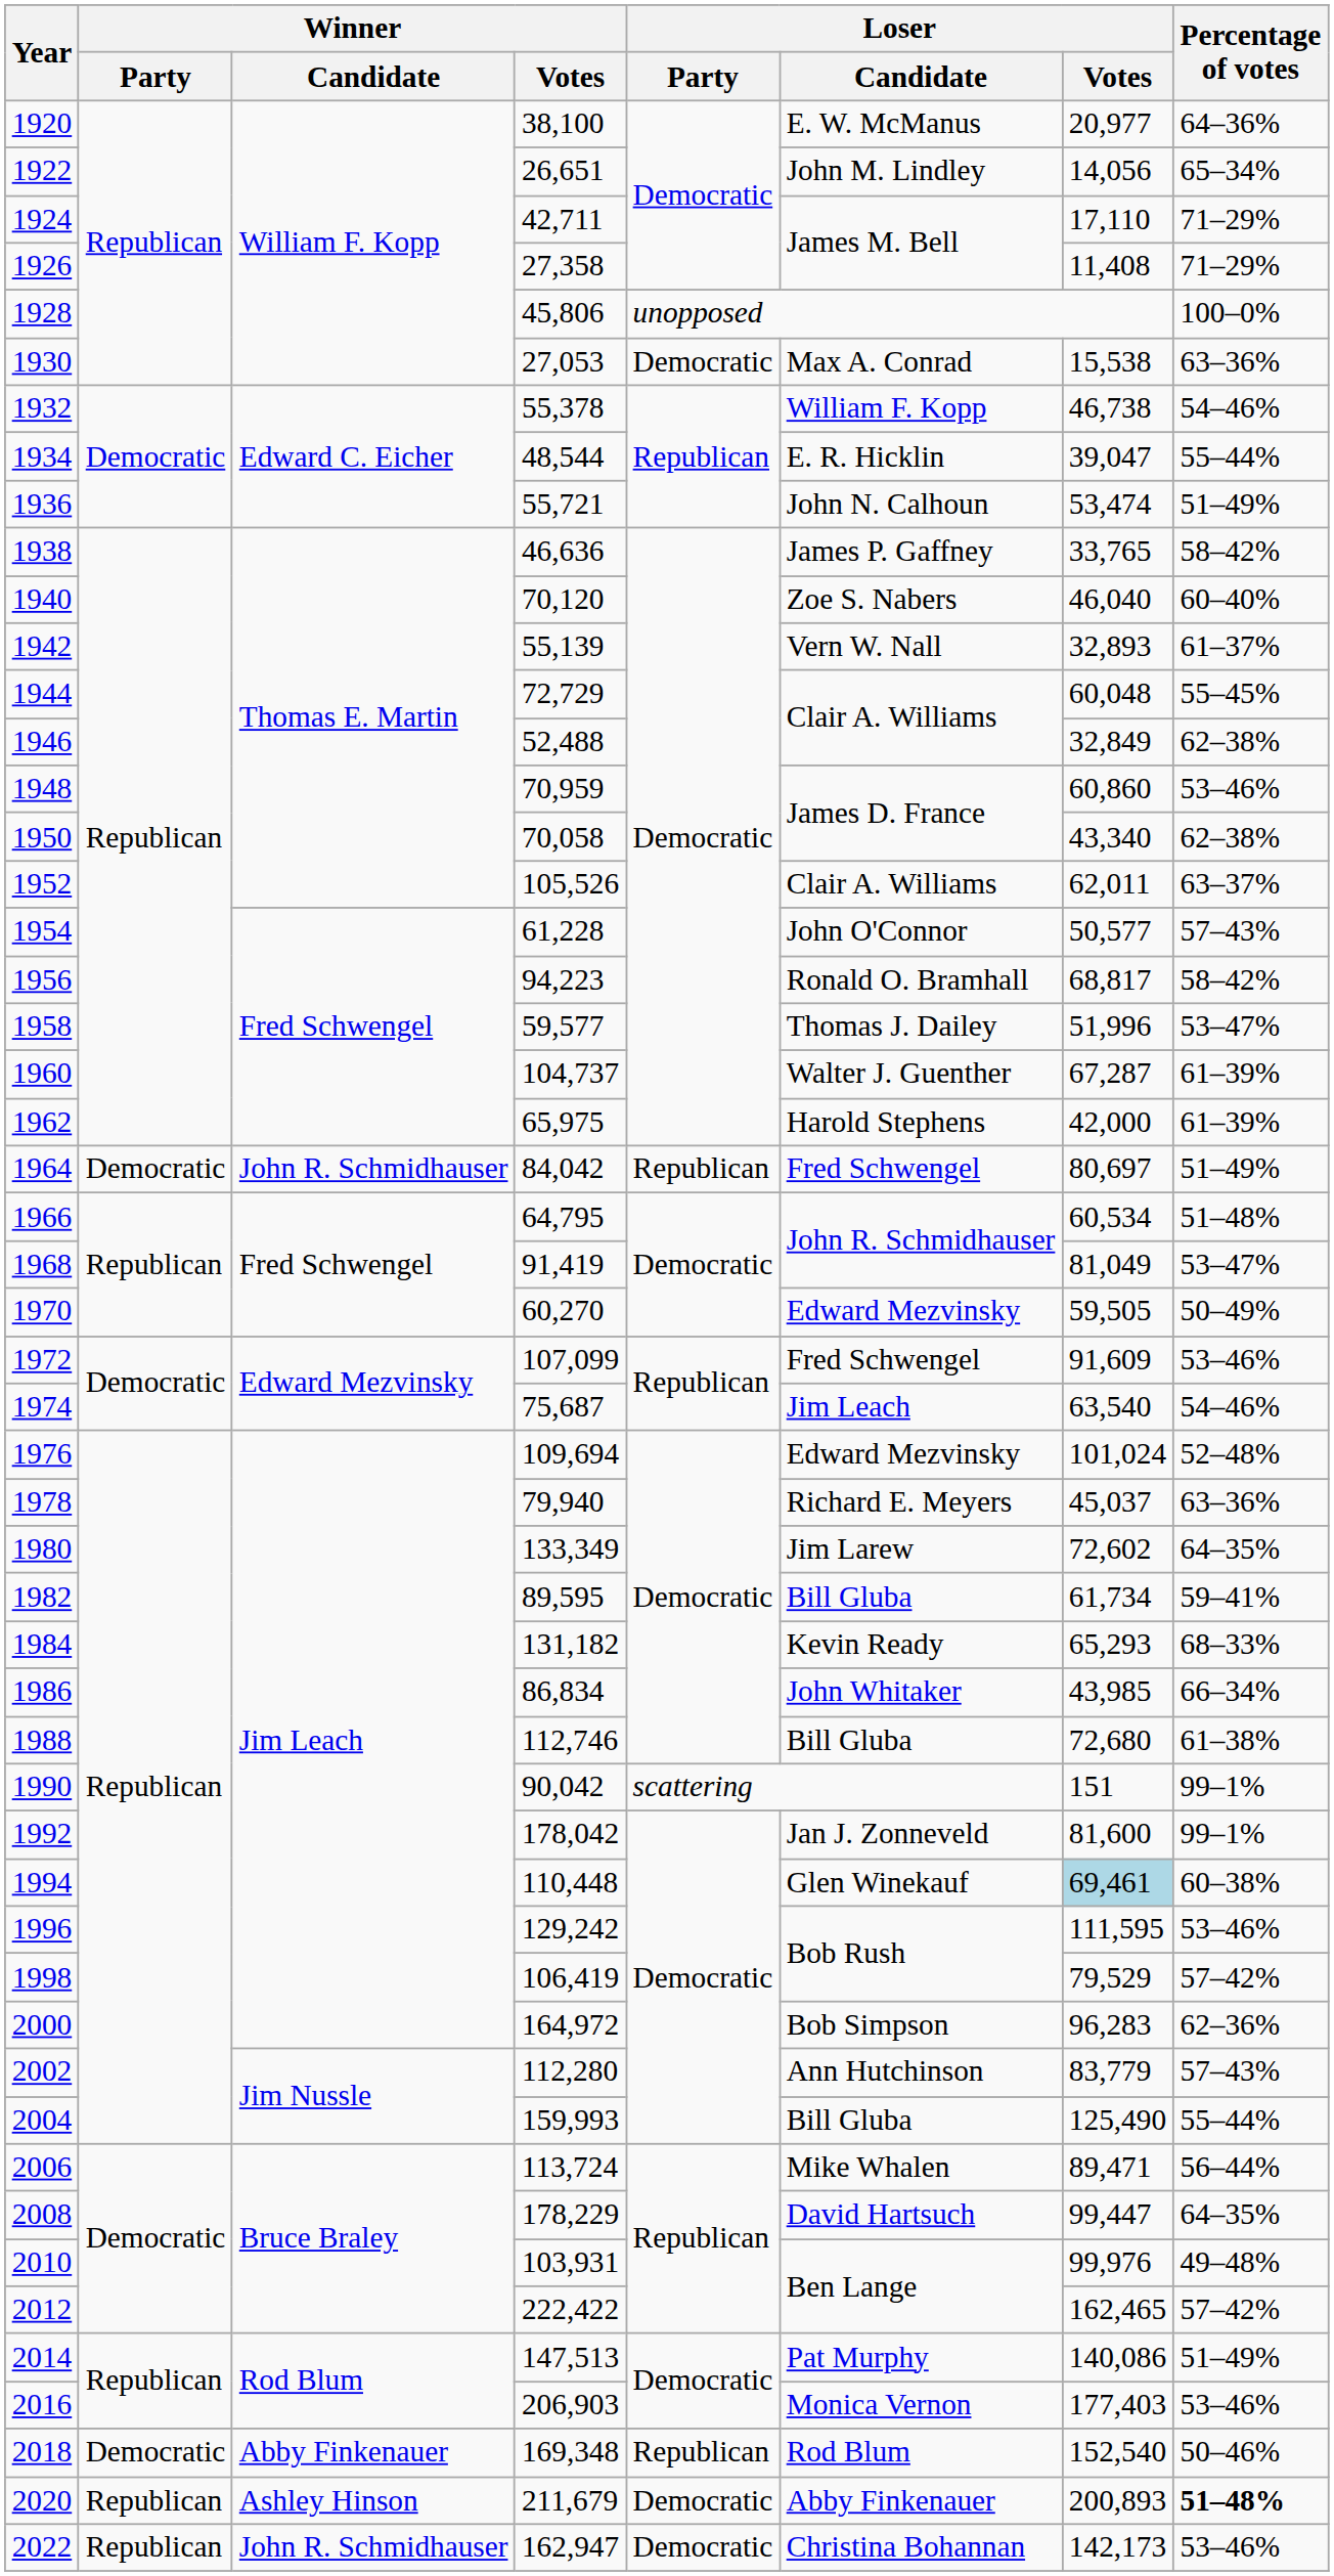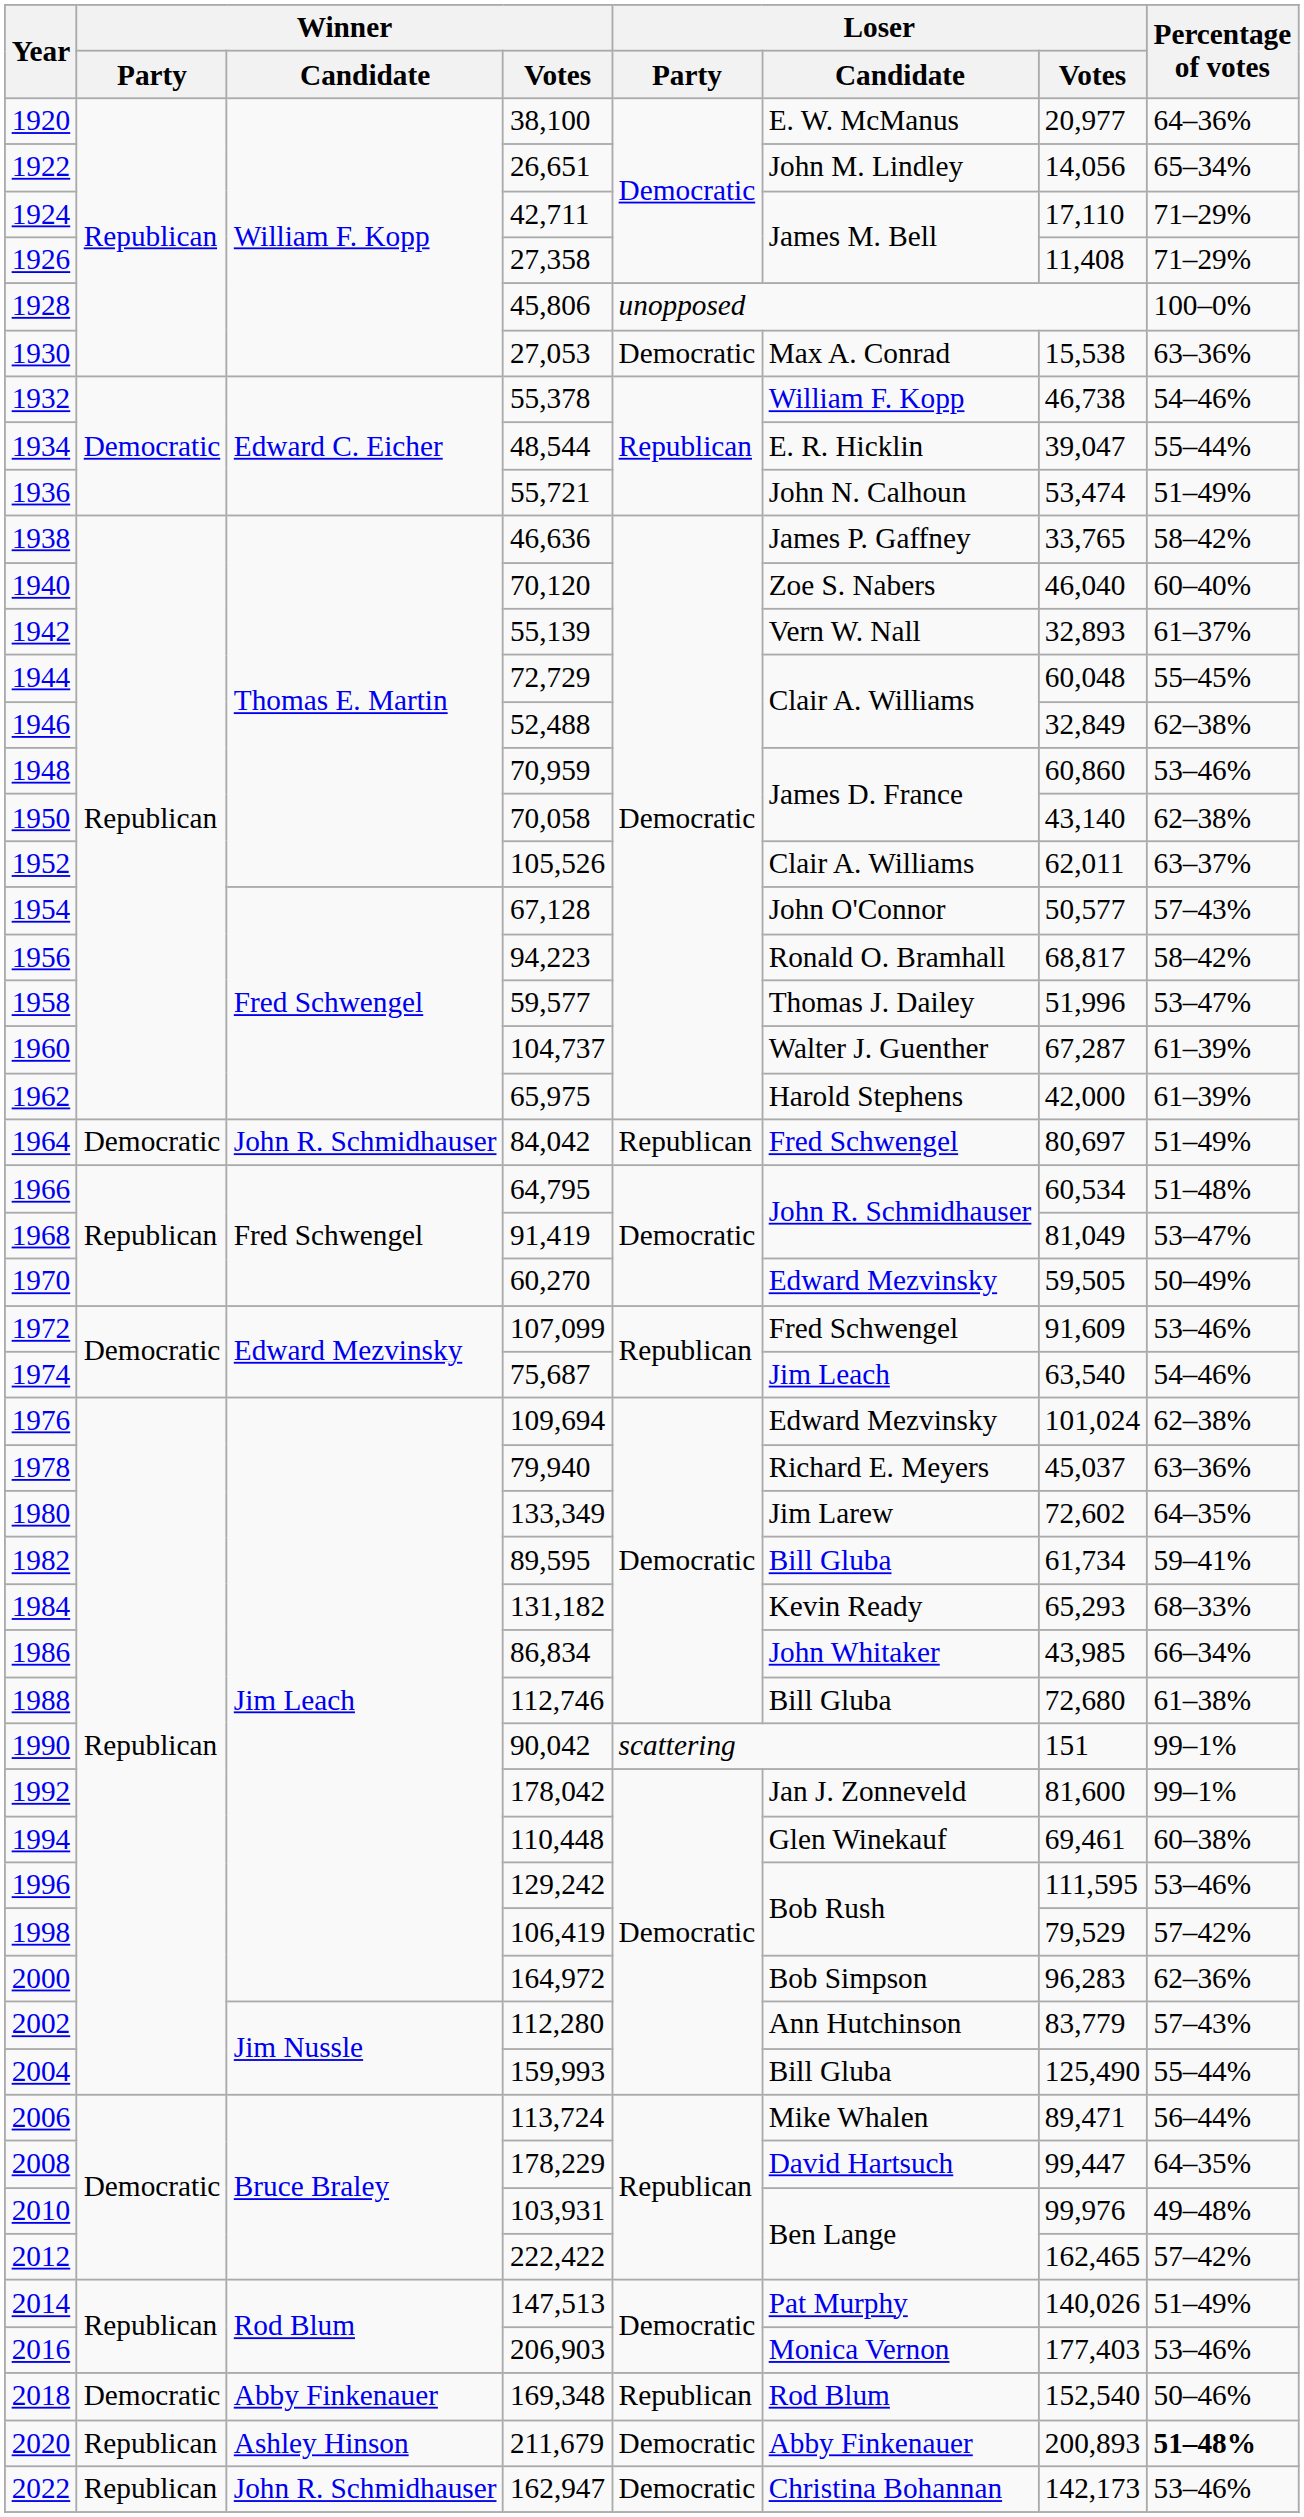 <table class=wikitable>
 <tr>
 <th rowspan=2>Year</th>
 <th colspan=3>Winner</th>
 <th colspan=3>Loser</th>
 <th rowspan=2>Percentage<br>of votes</th>
 </tr>
 <tr>
 <th>Party</th>
 <th>Candidate</th>
 <th>Votes</th>
 <th>Party</th>
 <th>Candidate</th>
 <th>Votes</th>
 </tr>
 <tr>
 <td><a href='#'>1920</a></td>
 <td rowspan=6 ><a href='#'>Republican</a></td>
 <td rowspan=6><a href='#'>William F. Kopp</a></td>
 <td>38,100</td>
 <td rowspan=4 ><a href='#'>Democratic</a></td>
 <td>E. W. McManus</td>
 <td>20,977</td>
 <td>64–36%</td>
 </tr>
 <tr>
 <td><a href='#'>1922</a></td>
 <td>26,651</td>
 <td>John M. Lindley</td>
 <td>14,056</td>
 <td>65–34%</td>
 </tr>
 <tr>
 <td><a href='#'>1924</a></td>
 <td>42,711</td>
 <td rowspan=2>James M. Bell</td>
 <td>17,110</td>
 <td>71–29%</td>
 </tr>
 <tr>
 <td><a href='#'>1926</a></td>
 <td>27,358</td>
 <td>11,408</td>
 <td>71–29%</td>
 </tr>
 <tr>
 <td><a href='#'>1928</a></td>
 <td>45,806</td>
 <td colspan=3><em>unopposed</em></td>
 <td>100–0%</td>
 </tr>
 <tr>
 <td><a href='#'>1930</a></td>
 <td>27,053</td>
 <td>Democratic</td>
 <td>Max A. Conrad</td>
 <td>15,538</td>
 <td>63–36%</td>
 </tr>
 <tr>
 <td><a href='#'>1932</a></td>
 <td rowspan=3 ><a href='#'>Democratic</a></td>
 <td rowspan=3><a href='#'>Edward C. Eicher</a></td>
 <td>55,378</td>
 <td rowspan=3 ><a href='#'>Republican</a></td>
 <td><a href='#'>William F. Kopp</a></td>
 <td>46,738</td>
 <td>54–46%</td>
 </tr>
 <tr>
 <td><a href='#'>1934</a></td>
 <td>48,544</td>
 <td>E. R. Hicklin</td>
 <td>39,047</td>
 <td>55–44%</td>
 </tr>
 <tr>
 <td><a href='#'>1936</a></td>
 <td>55,721</td>
 <td>John N. Calhoun</td>
 <td>53,474</td>
 <td>51–49%</td>
 </tr>
 <tr>
 <td><a href='#'>1938</a></td>
 <td rowspan=13 >Republican</td>
 <td rowspan=8><a href='#'>Thomas E. Martin</a></td>
 <td>46,636</td>
 <td rowspan=13 >Democratic</td>
 <td>James P. Gaffney</td>
 <td>33,765</td>
 <td>58–42%</td>
 </tr>
 <tr>
 <td><a href='#'>1940</a></td>
 <td>70,120</td>
 <td>Zoe S. Nabers</td>
 <td>46,040</td>
 <td>60–40%</td>
 </tr>
 <tr>
 <td><a href='#'>1942</a></td>
 <td>55,139</td>
 <td>Vern W. Nall</td>
 <td>32,893</td>
 <td>61–37%</td>
 </tr>
 <tr>
 <td><a href='#'>1944</a></td>
 <td>72,729</td>
 <td rowspan=2>Clair A. Williams</td>
 <td>60,048</td>
 <td>55–45%</td>
 </tr>
 <tr>
 <td><a href='#'>1946</a></td>
 <td>52,488</td>
 <td>32,849</td>
 <td>62–38%</td>
 </tr>
 <tr>
 <td><a href='#'>1948</a></td>
 <td>70,959</td>
 <td rowspan=2>James D. France</td>
 <td>60,860</td>
 <td>53–46%</td>
 </tr>
 <tr>
 <td><a href='#'>1950</a></td>
 <td>70,058</td>
-<td>43,340</td>
+<td>43,140</td>
 <td>62–38%</td>
 </tr>
 <tr>
 <td><a href='#'>1952</a></td>
 <td>105,526</td>
 <td>Clair A. Williams</td>
 <td>62,011</td>
 <td>63–37%</td>
 </tr>
 <tr>
 <td><a href='#'>1954</a></td>
 <td rowspan=5><a href='#'>Fred Schwengel</a></td>
-<td>61,228</td>
+<td>67,128</td>
 <td>John O'Connor</td>
 <td>50,577</td>
 <td>57–43%</td>
 </tr>
 <tr>
 <td><a href='#'>1956</a></td>
 <td>94,223</td>
 <td>Ronald O. Bramhall</td>
 <td>68,817</td>
 <td>58–42%</td>
 </tr>
 <tr>
 <td><a href='#'>1958</a></td>
 <td>59,577</td>
 <td>Thomas J. Dailey</td>
 <td>51,996</td>
 <td>53–47%</td>
 </tr>
 <tr>
 <td><a href='#'>1960</a></td>
 <td>104,737</td>
 <td>Walter J. Guenther</td>
 <td>67,287</td>
 <td>61–39%</td>
 </tr>
 <tr>
 <td><a href='#'>1962</a></td>
 <td>65,975</td>
 <td>Harold Stephens</td>
 <td>42,000</td>
 <td>61–39%</td>
 </tr>
 <tr>
 <td><a href='#'>1964</a></td>
 <td>Democratic</td>
 <td><a href='#'>John R. Schmidhauser</a></td>
 <td>84,042</td>
 <td>Republican</td>
 <td><a href='#'>Fred Schwengel</a></td>
 <td>80,697</td>
 <td>51–49%</td>
 </tr>
 <tr>
 <td><a href='#'>1966</a></td>
 <td rowspan=3 >Republican</td>
 <td rowspan=3>Fred Schwengel</td>
 <td>64,795</td>
 <td rowspan=3 >Democratic</td>
 <td rowspan=2><a href='#'>John R. Schmidhauser</a></td>
 <td>60,534</td>
 <td>51–48%</td>
 </tr>
 <tr>
 <td><a href='#'>1968</a></td>
 <td>91,419</td>
 <td>81,049</td>
 <td>53–47%</td>
 </tr>
 <tr>
 <td><a href='#'>1970</a></td>
 <td>60,270</td>
 <td><a href='#'>Edward Mezvinsky</a></td>
 <td>59,505</td>
 <td>50–49%</td>
 </tr>
 <tr>
 <td><a href='#'>1972</a></td>
 <td rowspan=2 >Democratic</td>
 <td rowspan=2><a href='#'>Edward Mezvinsky</a></td>
 <td>107,099</td>
 <td rowspan=2 >Republican</td>
 <td>Fred Schwengel</td>
 <td>91,609</td>
 <td>53–46%</td>
 </tr>
 <tr>
 <td><a href='#'>1974</a></td>
 <td>75,687</td>
 <td><a href='#'>Jim Leach</a></td>
 <td>63,540</td>
 <td>54–46%</td>
 </tr>
 <tr>
 <td><a href='#'>1976</a></td>
 <td rowspan=15 >Republican</td>
 <td rowspan=13><a href='#'>Jim Leach</a></td>
 <td>109,694</td>
 <td rowspan=7 >Democratic</td>
 <td>Edward Mezvinsky</td>
 <td>101,024</td>
-<td>52–48%</td>
+<td>62–38%</td>
 </tr>
 <tr>
 <td><a href='#'>1978</a></td>
 <td>79,940</td>
 <td>Richard E. Meyers</td>
 <td>45,037</td>
 <td>63–36%</td>
 </tr>
 <tr>
 <td><a href='#'>1980</a></td>
 <td>133,349</td>
 <td>Jim Larew</td>
 <td>72,602</td>
 <td>64–35%</td>
 </tr>
 <tr>
 <td><a href='#'>1982</a></td>
 <td>89,595</td>
 <td><a href='#'>Bill Gluba</a></td>
 <td>61,734</td>
 <td>59–41%</td>
 </tr>
 <tr>
 <td><a href='#'>1984</a></td>
 <td>131,182</td>
 <td>Kevin Ready</td>
 <td>65,293</td>
 <td>68–33%</td>
 </tr>
 <tr>
 <td><a href='#'>1986</a></td>
 <td>86,834</td>
 <td><a href='#'>John Whitaker</a></td>
 <td>43,985</td>
 <td>66–34%</td>
 </tr>
 <tr>
 <td><a href='#'>1988</a></td>
 <td>112,746</td>
 <td>Bill Gluba</td>
 <td>72,680</td>
 <td>61–38%</td>
 </tr>
 <tr>
 <td><a href='#'>1990</a></td>
 <td>90,042</td>
 <td colspan=2><em>scattering</em></td>
 <td>151</td>
 <td>99–1%</td>
 </tr>
 <tr>
 <td><a href='#'>1992</a></td>
 <td>178,042</td>
 <td rowspan=7 >Democratic</td>
 <td>Jan J. Zonneveld</td>
 <td>81,600</td>
 <td>99–1%</td>
 </tr>
 <tr>
 <td><a href='#'>1994</a></td>
 <td>110,448</td>
 <td>Glen Winekauf</td>
-<td style="background: lightblue;">69,461</td>
+<td>69,461</td>
 <td>60–38%</td>
 </tr>
 <tr>
 <td><a href='#'>1996</a></td>
 <td>129,242</td>
 <td rowspan=2>Bob Rush</td>
 <td>111,595</td>
 <td>53–46%</td>
 </tr>
 <tr>
 <td><a href='#'>1998</a></td>
 <td>106,419</td>
 <td>79,529</td>
 <td>57–42%</td>
 </tr>
 <tr>
 <td><a href='#'>2000</a></td>
 <td>164,972</td>
 <td>Bob Simpson</td>
 <td>96,283</td>
 <td>62–36%</td>
 </tr>
 <tr>
 <td><a href='#'>2002</a></td>
 <td rowspan=2><a href='#'>Jim Nussle</a></td>
 <td>112,280</td>
 <td>Ann Hutchinson</td>
 <td>83,779</td>
 <td>57–43%</td>
 </tr>
 <tr>
 <td><a href='#'>2004</a></td>
 <td>159,993</td>
 <td>Bill Gluba</td>
 <td>125,490</td>
 <td>55–44%</td>
 </tr>
 <tr>
 <td><a href='#'>2006</a></td>
 <td rowspan=4 >Democratic</td>
 <td rowspan=4><a href='#'>Bruce Braley</a></td>
 <td>113,724</td>
 <td rowspan=4 >Republican</td>
 <td>Mike Whalen</td>
 <td>89,471</td>
 <td>56–44%</td>
 </tr>
 <tr>
 <td><a href='#'>2008</a></td>
 <td>178,229</td>
 <td><a href='#'>David Hartsuch</a></td>
 <td>99,447</td>
 <td>64–35%</td>
 </tr>
 <tr>
 <td><a href='#'>2010</a></td>
 <td>103,931</td>
 <td rowspan=2>Ben Lange</td>
 <td>99,976</td>
 <td>49–48%</td>
 </tr>
 <tr>
 <td><a href='#'>2012</a></td>
 <td>222,422</td>
 <td>162,465</td>
 <td>57–42%</td>
 </tr>
 <tr>
 <td><a href='#'>2014</a></td>
 <td rowspan=2 >Republican</td>
 <td rowspan=2><a href='#'>Rod Blum</a></td>
 <td>147,513</td>
 <td rowspan=2 >Democratic</td>
 <td><a href='#'>Pat Murphy</a></td>
-<td>140,086</td>
+<td>140,026</td>
 <td>51–49%</td>
 </tr>
 <tr>
 <td><a href='#'>2016</a></td>
 <td>206,903</td>
 <td><a href='#'>Monica Vernon</a></td>
 <td>177,403</td>
 <td>53–46%</td>
 </tr>
 <tr>
 <td><a href='#'>2018</a></td>
 <td>Democratic</td>
 <td><a href='#'>Abby Finkenauer</a></td>
 <td>169,348</td>
 <td>Republican</td>
 <td><a href='#'>Rod Blum</a></td>
 <td>152,540</td>
 <td>50–46%</td>
 </tr>
 <tr>
 <td><a href='#'>2020</a></td>
 <td>Republican</td>
 <td><a href='#'>Ashley Hinson</a></td>
 <td>211,679</td>
 <td>Democratic</td>
 <td><a href='#'>Abby Finkenauer</a></td>
 <td>200,893</td>
 <td><strong>51–48%</strong></td>
 </tr>
 <tr>
 <td><a href='#'>2022</a></td>
 <td>Republican</td>
 <td><a href='#'>John R. Schmidhauser</a></td>
 <td>162,947</td>
 <td>Democratic</td>
 <td><a href='#'>Christina Bohannan</a></td>
 <td>142,173</td>
 <td>53–46%</td>
 </tr>
 </table>
